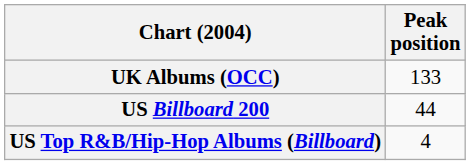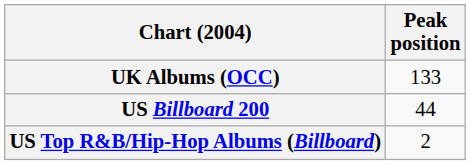 <table class="wikitable sortable plainrowheaders">
 <tr>
 <th>Chart (2004)</th>
 <th>Peak<br>position</th>
 </tr>
 <tr>
 <th scope="row">UK Albums (<a href='#'>OCC</a>)</th>
 <td align="center">133</td>
 </tr>
 <tr>
 <th scope="row">US <a href='#'><em>Billboard</em> 200</a></th>
 <td align="center">44</td>
 </tr>
 <tr>
 <th scope="row">US <a href='#'>Top R&B/Hip-Hop Albums</a> (<em><a href='#'>Billboard</a></em>)</th>
-<td align="center">4</td>
+<td align="center">2</td>
 </tr>
 </table>
